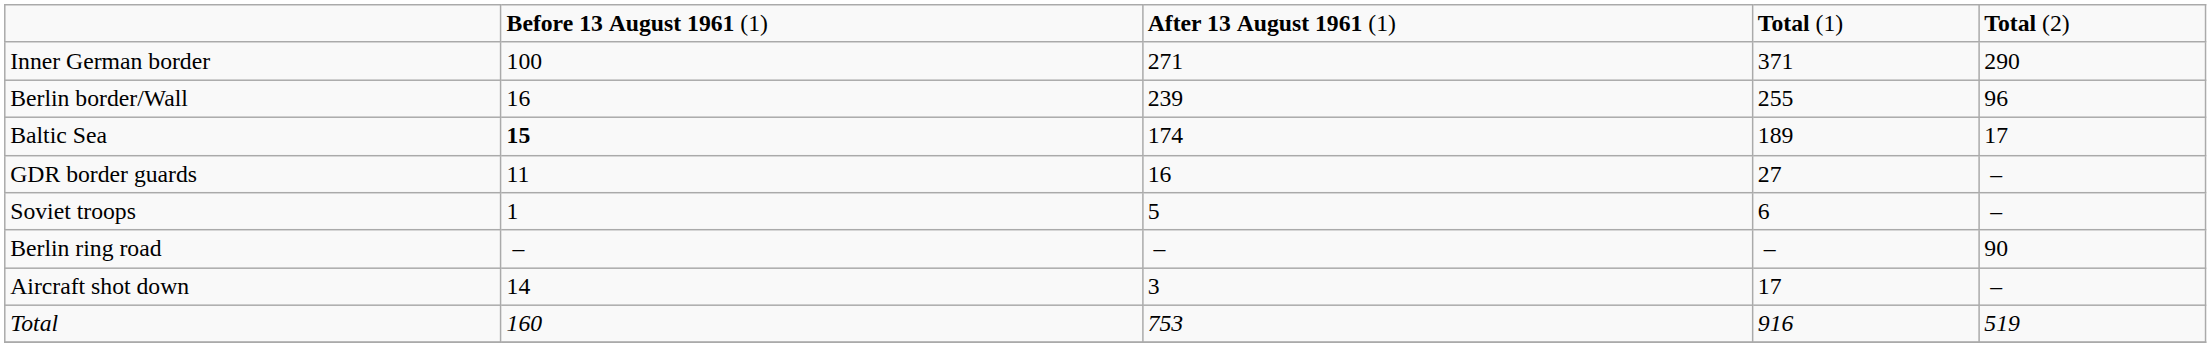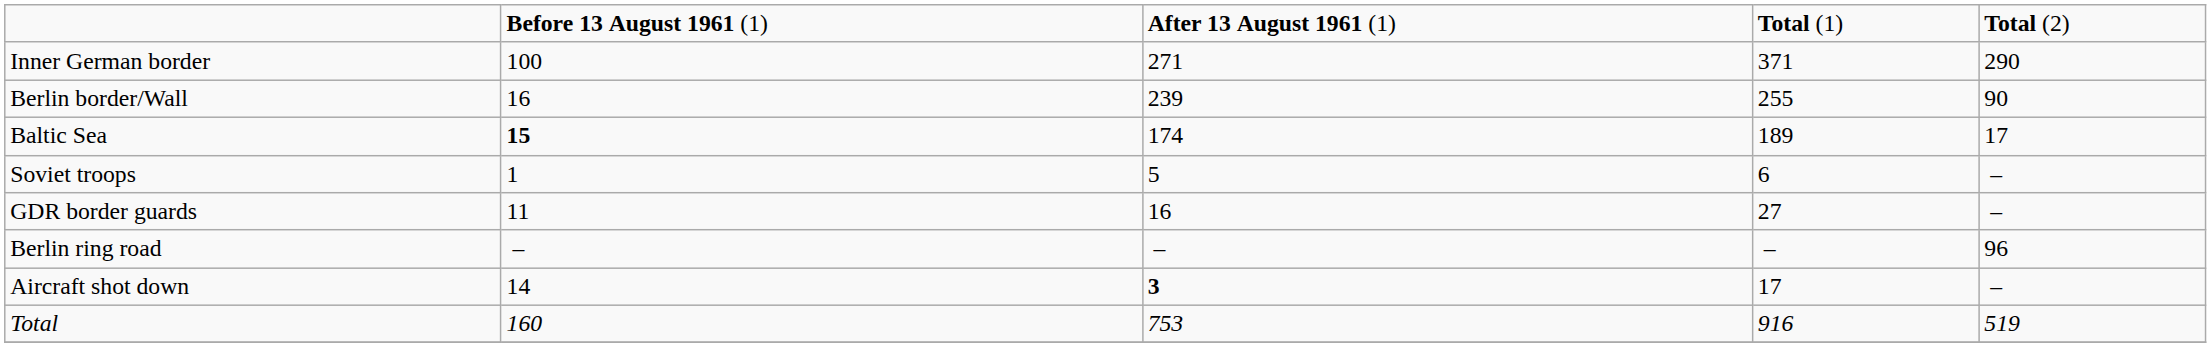 <table class="wikitable" style="margin: 1em auto 1em auto; width:75%">
 <tr>
 <td></td>
 <td><strong>Before 13 August 1961</strong> (1)</td>
 <td><strong>After 13 August 1961</strong> (1)</td>
 <td><strong>Total</strong> (1)</td>
 <td><strong>Total</strong> (2)</td>
 </tr>
 <tr>
 <td>Inner German border</td>
 <td>100</td>
 <td>271</td>
 <td>371</td>
 <td>290</td>
 </tr>
 <tr>
 <td>Berlin border/Wall</td>
 <td>16</td>
 <td>239</td>
 <td>255</td>
-<td>96</td>
+<td>90</td>
 </tr>
 <tr>
 <td>Baltic Sea</td>
 <td><strong>15</strong></td>
 <td>174</td>
 <td>189</td>
 <td>17</td>
 </tr>
 <tr>
+<td>Soviet troops</td>
+<td>1</td>
+<td>5</td>
+<td>6</td>
+<td> –</td>
+</tr>
+<tr>
 <td>GDR border guards</td>
 <td>11</td>
 <td>16</td>
 <td>27</td>
 <td> –</td>
 </tr>
 <tr>
-<td>Soviet troops</td>
-<td>1</td>
-<td>5</td>
-<td>6</td>
-<td> –</td>
-</tr>
-<tr>
 <td>Berlin ring road</td>
 <td> –</td>
 <td> –</td>
 <td> –</td>
-<td>90</td>
+<td>96</td>
 </tr>
 <tr>
 <td>Aircraft shot down</td>
 <td>14</td>
-<td>3</td>
+<td><strong>3</strong></td>
 <td>17</td>
 <td> –</td>
 </tr>
 <tr>
 <td><em>Total</em></td>
 <td><em>160</em></td>
 <td><em>753</em></td>
 <td><em>916</em></td>
 <td><em>519</em></td>
 </tr>
 <tr>
 </tr>
 </table>
